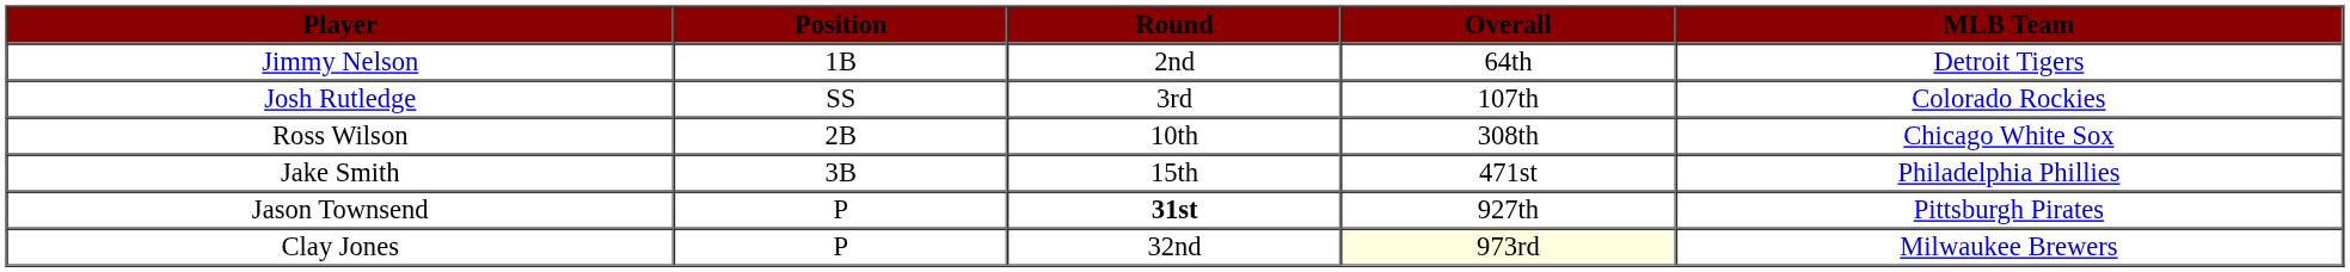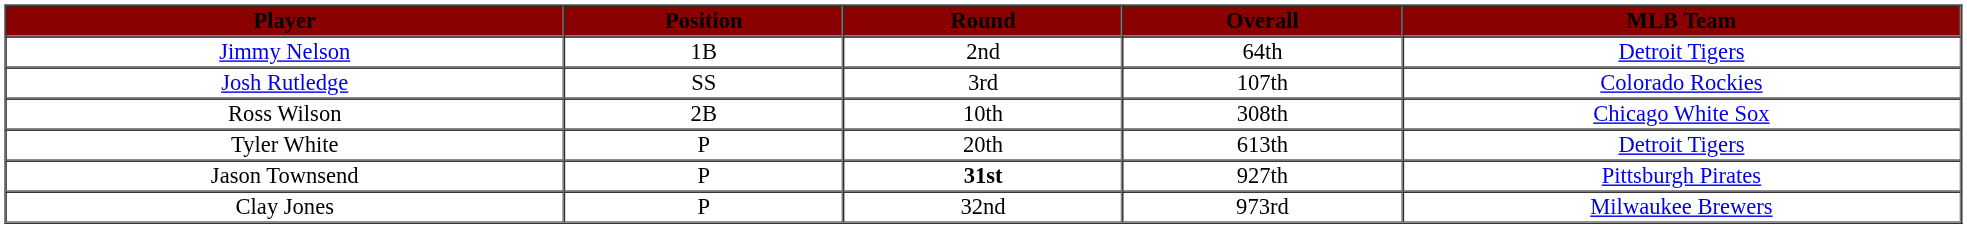 <table cellpadding="1" border="1" cellspacing="0" width="70%">
 <tr>
 <th bgcolor="#8B0000" width="20%"><span>Player</span></th>
 <th bgcolor="#8B0000" width="10%"><span>Position</span></th>
 <th bgcolor="#8B0000" width="10%"><span>Round</span></th>
 <th bgcolor="#8B0000" width="10%"><span>Overall</span></th>
 <th bgcolor="#8B0000" width="20%"><span>MLB Team</span></th>
 </tr>
 <tr align="center">
 <td><a href='#'>Jimmy Nelson</a></td>
 <td>1B</td>
 <td>2nd</td>
 <td>64th</td>
 <td><a href='#'>Detroit Tigers</a></td>
 </tr>
 <tr align="center">
 <td><a href='#'>Josh Rutledge</a></td>
 <td>SS</td>
 <td>3rd</td>
 <td>107th</td>
 <td><a href='#'>Colorado Rockies</a></td>
 </tr>
 <tr align="center">
 <td>Ross Wilson</td>
 <td>2B</td>
 <td>10th</td>
 <td>308th</td>
 <td><a href='#'>Chicago White Sox</a></td>
 </tr>
 <tr align="center">
-<td>Jake Smith</td>
-<td>3B</td>
-<td>15th</td>
-<td>471st</td>
-<td><a href='#'>Philadelphia Phillies</a></td>
+<td>Tyler White</td>
+<td>P</td>
+<td>20th</td>
+<td>613th</td>
+<td><a href='#'>Detroit Tigers</a></td>
 </tr>
 <tr align="center">
 <td>Jason Townsend</td>
 <td>P</td>
 <td><strong>31st</strong></td>
 <td>927th</td>
 <td><a href='#'>Pittsburgh Pirates</a></td>
 </tr>
 <tr align="center">
 <td>Clay Jones</td>
 <td>P</td>
 <td>32nd</td>
-<td style="background: lightyellow;">973rd</td>
+<td>973rd</td>
 <td><a href='#'>Milwaukee Brewers</a></td>
 </tr>
 </table>
